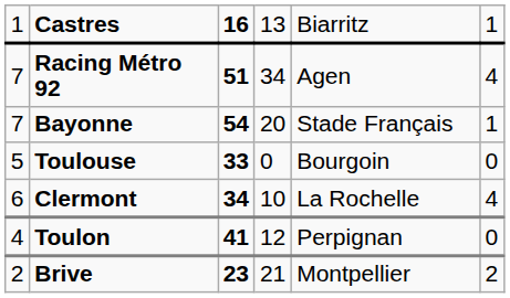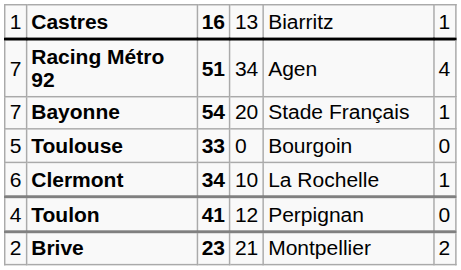 <table class="wikitable left" cellpadding="0" cellspacing="0" style="font-size:90%;">
 <tr>
 <td>1</td>
 <td width="110px"><strong>Castres</strong></td>
 <td><strong>16</strong></td>
 <td>13</td>
 <td width="110px">Biarritz</td>
 <td>1</td>
 </tr>
 <tr style="border-top:2px solid black;">
 <td>7</td>
 <td><strong>Racing Métro 92</strong></td>
 <td><strong>51</strong></td>
 <td>34</td>
 <td>Agen</td>
 <td>4</td>
 </tr>
 <tr>
 <td>7</td>
 <td><strong>Bayonne</strong></td>
 <td><strong>54</strong></td>
 <td>20</td>
 <td>Stade Français</td>
 <td>1</td>
 </tr>
 <tr>
 <td>5</td>
 <td><strong>Toulouse</strong></td>
 <td><strong>33</strong></td>
 <td>0</td>
 <td>Bourgoin</td>
 <td>0</td>
 </tr>
 <tr>
 <td>6</td>
 <td><strong>Clermont</strong></td>
 <td><strong>34</strong></td>
 <td>10</td>
 <td>La Rochelle</td>
-<td>4</td>
+<td>1</td>
 </tr>
 <tr style="border-top:2px solid grey;">
 <td>4</td>
 <td><strong>Toulon</strong></td>
 <td><strong>41</strong></td>
 <td>12</td>
 <td>Perpignan</td>
 <td>0</td>
 </tr>
 <tr style="border-top:2px solid grey;">
 <td>2</td>
 <td><strong>Brive</strong></td>
 <td><strong>23</strong></td>
 <td>21</td>
 <td>Montpellier</td>
 <td>2</td>
 </tr>
 </table>
